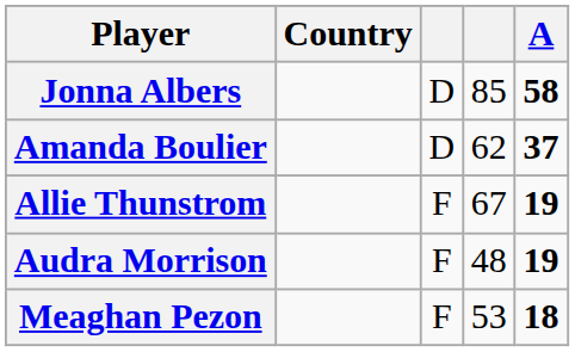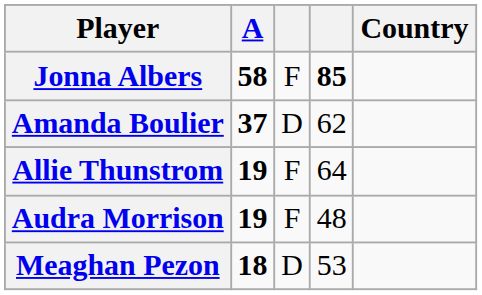 <table class= "wikitable" style="text-align: center;">
 <tr>
 <th scope="col">Player</th>
-<th scope="col">Country</th>
+<th scope="col"><a href='#'>A</a></th>
 <th scope="col"></th>
 <th scope="col"></th>
-<th scope="col"><a href='#'>A</a></th>
+<th scope="col">Country</th>
 </tr>
 <tr>
 <th scope="row" align="left"><a href='#'>Jonna Albers</a></th>
+<td><strong>58</strong></td>
+<td>F</td>
+<td><strong>85</strong></td>
 <td></td>
-<td>D</td>
-<td>85</td>
-<td><strong>58</strong></td>
 </tr>
 <tr>
 <th scope="row" align="left"><a href='#'>Amanda Boulier</a></th>
-<td></td>
+<td><strong>37</strong></td>
 <td>D</td>
 <td>62</td>
-<td><strong>37</strong></td>
+<td></td>
 </tr>
 <tr>
 <th scope="row" align="left"><a href='#'>Allie Thunstrom</a></th>
+<td><strong>19</strong></td>
+<td>F</td>
+<td>64</td>
 <td></td>
-<td>F</td>
-<td>67</td>
-<td><strong>19</strong></td>
 </tr>
 <tr>
 <th scope="row" align="left"><a href='#'>Audra Morrison</a></th>
-<td></td>
+<td><strong>19</strong></td>
 <td>F</td>
 <td>48</td>
-<td><strong>19</strong></td>
+<td></td>
 </tr>
 <tr>
 <th scope="row" align="left"><a href='#'>Meaghan Pezon</a></th>
+<td><strong>18</strong></td>
+<td>D</td>
+<td>53</td>
 <td></td>
-<td>F</td>
-<td>53</td>
-<td><strong>18</strong></td>
 </tr>
 </table>
